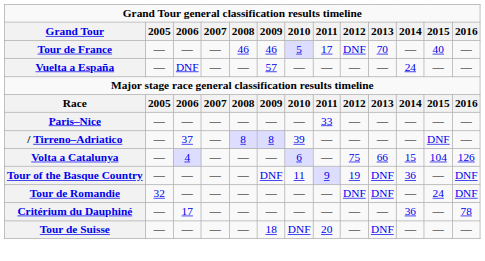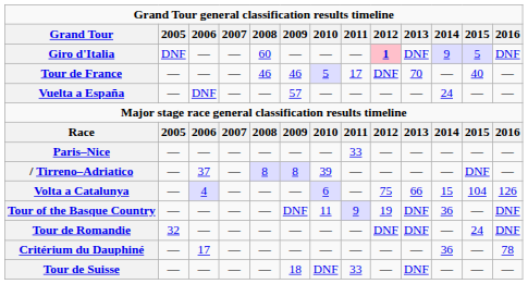 <table class="wikitable plainrowheaders">
 <tr>
 <td colspan="13" style="text-align:center;"><strong>Grand Tour general classification results timeline</strong></td>
 </tr>
 <tr>
 <th scope="col"><a href='#'>Grand Tour</a></th>
 <th scope="col">2005</th>
 <th scope="col">2006</th>
 <th scope="col">2007</th>
 <th scope="col">2008</th>
 <th scope="col">2009</th>
 <th scope="col">2010</th>
 <th scope="col">2011</th>
 <th scope="col">2012</th>
 <th scope="col">2013</th>
 <th scope="col">2014</th>
 <th scope="col">2015</th>
 <th scope="col">2016</th>
+</tr>
+<tr style="text-align:center;">
+<th scope="row"> <a href='#'>Giro d'Italia</a></th>
+<td><a href='#'>DNF</a></td>
+<td>—</td>
+<td>—</td>
+<td><a href='#'>60</a></td>
+<td>—</td>
+<td>—</td>
+<td>—</td>
+<td style="background:pink;"><a href='#'><strong>1</strong></a></td>
+<td><a href='#'>DNF</a></td>
+<td style="background:#ddf;"><a href='#'>9</a></td>
+<td style="background:#ddf;"><a href='#'>5</a></td>
+<td><a href='#'>DNF</a></td>
 </tr>
 <tr style="text-align:center;">
 <th scope="row"> <a href='#'>Tour de France</a></th>
 <td>—</td>
 <td>—</td>
 <td>—</td>
 <td><a href='#'>46</a></td>
 <td><a href='#'>46</a></td>
 <td style="background:#ddf;"><a href='#'>5</a></td>
 <td><a href='#'>17</a></td>
 <td><a href='#'>DNF</a></td>
 <td><a href='#'>70</a></td>
 <td>—</td>
 <td><a href='#'>40</a></td>
 <td>—</td>
 </tr>
 <tr style="text-align:center;">
 <th scope="row"> <a href='#'>Vuelta a España</a></th>
 <td>—</td>
 <td><a href='#'>DNF</a></td>
 <td>—</td>
 <td>—</td>
 <td><a href='#'>57</a></td>
 <td>—</td>
 <td>—</td>
 <td>—</td>
 <td>—</td>
 <td><a href='#'>24</a></td>
 <td>—</td>
 <td>—</td>
 </tr>
 <tr>
 <td colspan="13" style="text-align:center;"><strong>Major stage race general classification results timeline</strong></td>
 </tr>
 <tr>
 <th scope="col">Race</th>
 <th scope="col">2005</th>
 <th scope="col">2006</th>
 <th scope="col">2007</th>
 <th scope="col">2008</th>
 <th scope="col">2009</th>
 <th scope="col">2010</th>
 <th scope="col">2011</th>
 <th scope="col">2012</th>
 <th scope="col">2013</th>
 <th scope="col">2014</th>
 <th scope="col">2015</th>
 <th scope="col">2016</th>
 </tr>
 <tr style="text-align:center;">
 <th scope="row"> <a href='#'>Paris–Nice</a></th>
 <td>—</td>
 <td>—</td>
 <td>—</td>
 <td>—</td>
 <td>—</td>
 <td>—</td>
 <td><a href='#'>33</a></td>
 <td>—</td>
 <td>—</td>
 <td>—</td>
 <td>—</td>
 <td>—</td>
 </tr>
 <tr style="text-align:center;">
 <th scope="row">/ <a href='#'>Tirreno–Adriatico</a></th>
 <td>—</td>
 <td><a href='#'>37</a></td>
 <td>—</td>
 <td style="background:#ddf;"><a href='#'>8</a></td>
 <td style="background:#ddf;"><a href='#'>8</a></td>
 <td><a href='#'>39</a></td>
 <td>—</td>
 <td>—</td>
 <td>—</td>
 <td>—</td>
 <td><a href='#'>DNF</a></td>
 <td>—</td>
 </tr>
 <tr style="text-align:center;">
 <th scope="row"> <a href='#'>Volta a Catalunya</a></th>
 <td>—</td>
 <td style="background:#ddf;"><a href='#'>4</a></td>
 <td>—</td>
 <td>—</td>
 <td>—</td>
 <td style="background:#ddf;"><a href='#'>6</a></td>
 <td>—</td>
 <td><a href='#'>75</a></td>
 <td><a href='#'>66</a></td>
 <td><a href='#'>15</a></td>
 <td><a href='#'>104</a></td>
 <td><a href='#'>126</a></td>
 </tr>
 <tr style="text-align:center;">
 <th scope="row"> <a href='#'>Tour of the Basque Country</a></th>
 <td>—</td>
 <td>—</td>
 <td>—</td>
 <td>—</td>
 <td><a href='#'>DNF</a></td>
 <td><a href='#'>11</a></td>
 <td style="background:#ddf;"><a href='#'>9</a></td>
 <td><a href='#'>19</a></td>
 <td><a href='#'>DNF</a></td>
 <td><a href='#'>36</a></td>
 <td>—</td>
 <td><a href='#'>DNF</a></td>
 </tr>
 <tr style="text-align:center;">
 <th scope="row"> <a href='#'>Tour de Romandie</a></th>
 <td><a href='#'>32</a></td>
 <td>—</td>
 <td>—</td>
 <td>—</td>
 <td>—</td>
 <td>—</td>
 <td>—</td>
 <td><a href='#'>DNF</a></td>
 <td><a href='#'>DNF</a></td>
 <td>—</td>
 <td><a href='#'>24</a></td>
 <td><a href='#'>DNF</a></td>
 </tr>
 <tr style="text-align:center;">
 <th scope="row"> <a href='#'>Critérium du Dauphiné</a></th>
 <td>—</td>
 <td><a href='#'>17</a></td>
 <td>—</td>
 <td>—</td>
 <td>—</td>
 <td>—</td>
 <td>—</td>
 <td>—</td>
 <td>—</td>
 <td><a href='#'>36</a></td>
 <td>—</td>
 <td><a href='#'>78</a></td>
 </tr>
 <tr style="text-align:center;">
 <th scope="row"> <a href='#'>Tour de Suisse</a></th>
 <td>—</td>
 <td>—</td>
 <td>—</td>
 <td>—</td>
 <td><a href='#'>18</a></td>
 <td><a href='#'>DNF</a></td>
-<td><a href='#'>20</a></td>
+<td><a href='#'>33</a></td>
 <td>—</td>
 <td><a href='#'>DNF</a></td>
 <td>—</td>
 <td>—</td>
 <td>—</td>
 </tr>
 </table>
